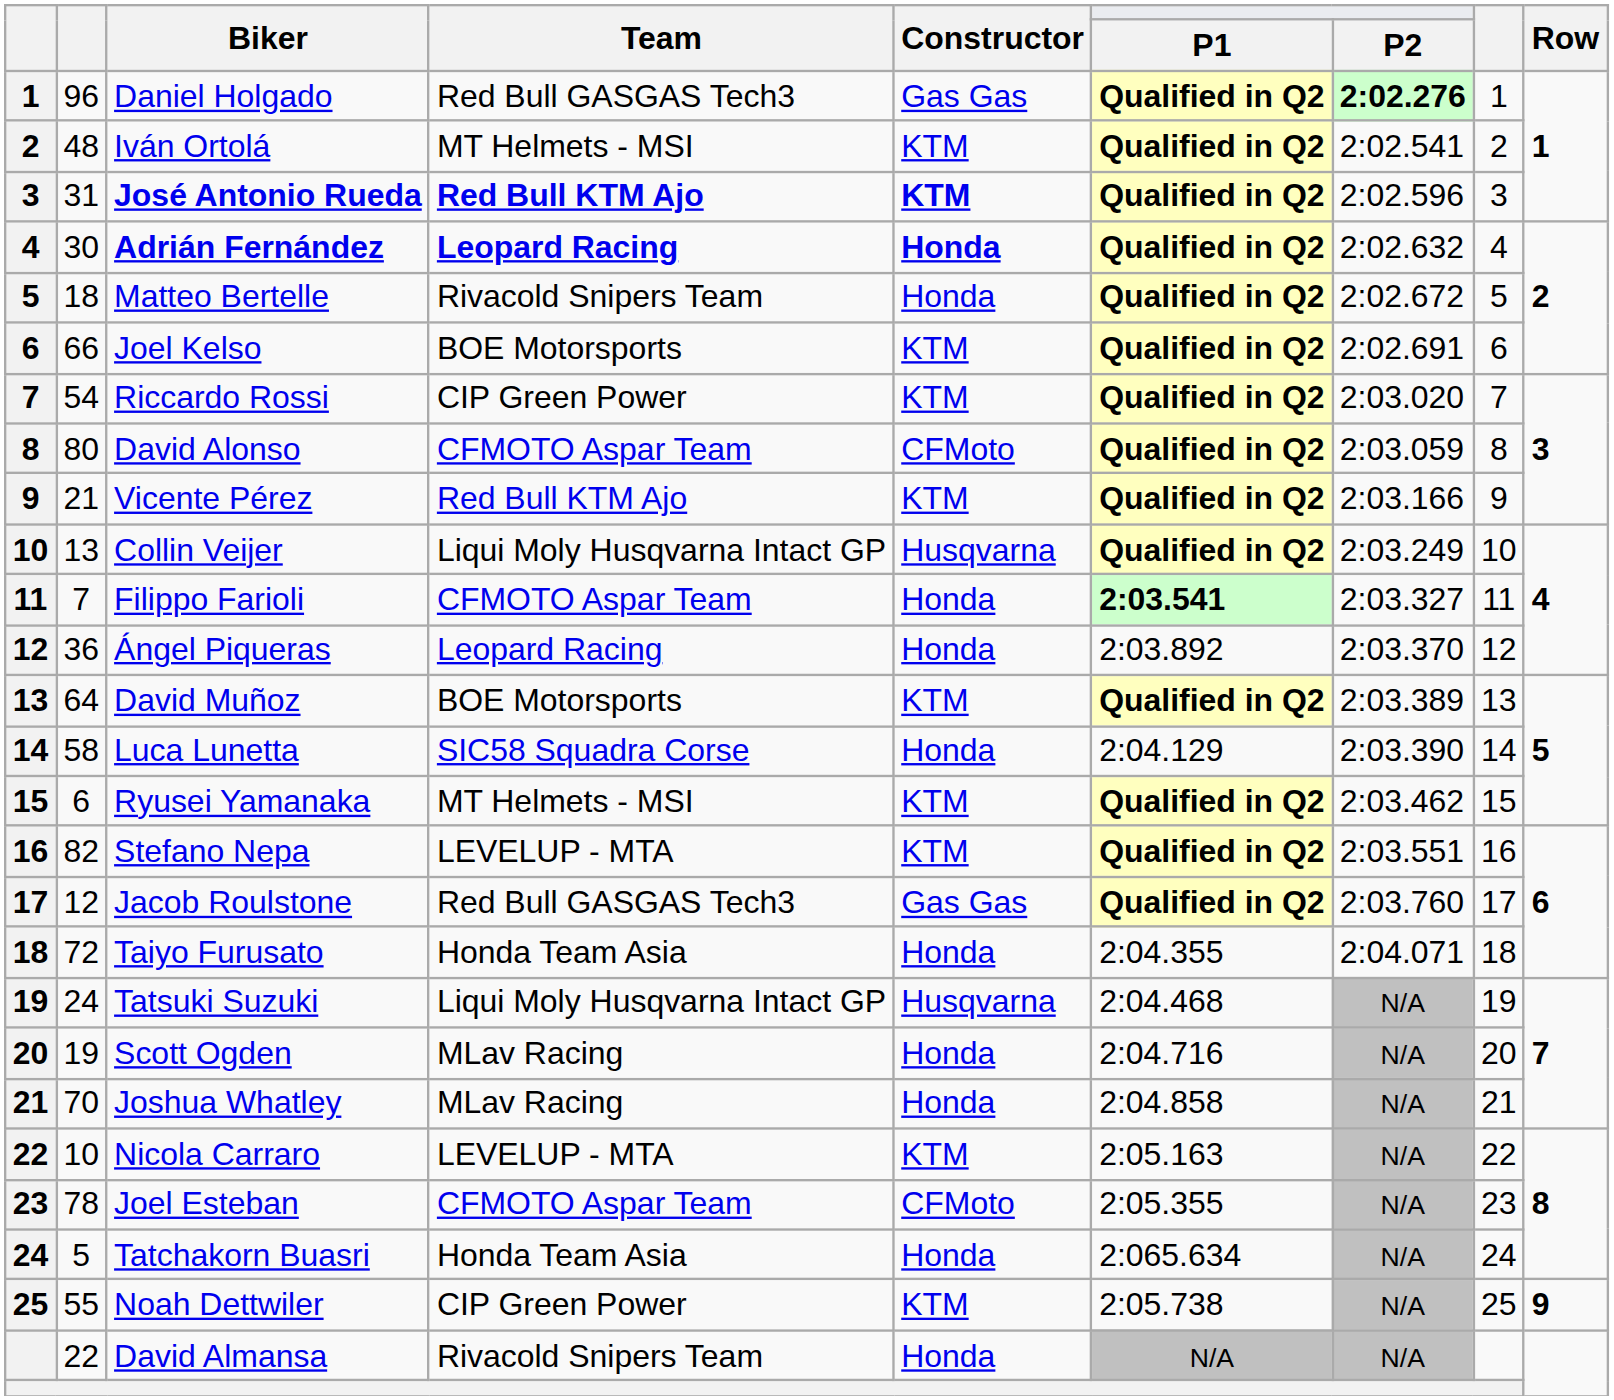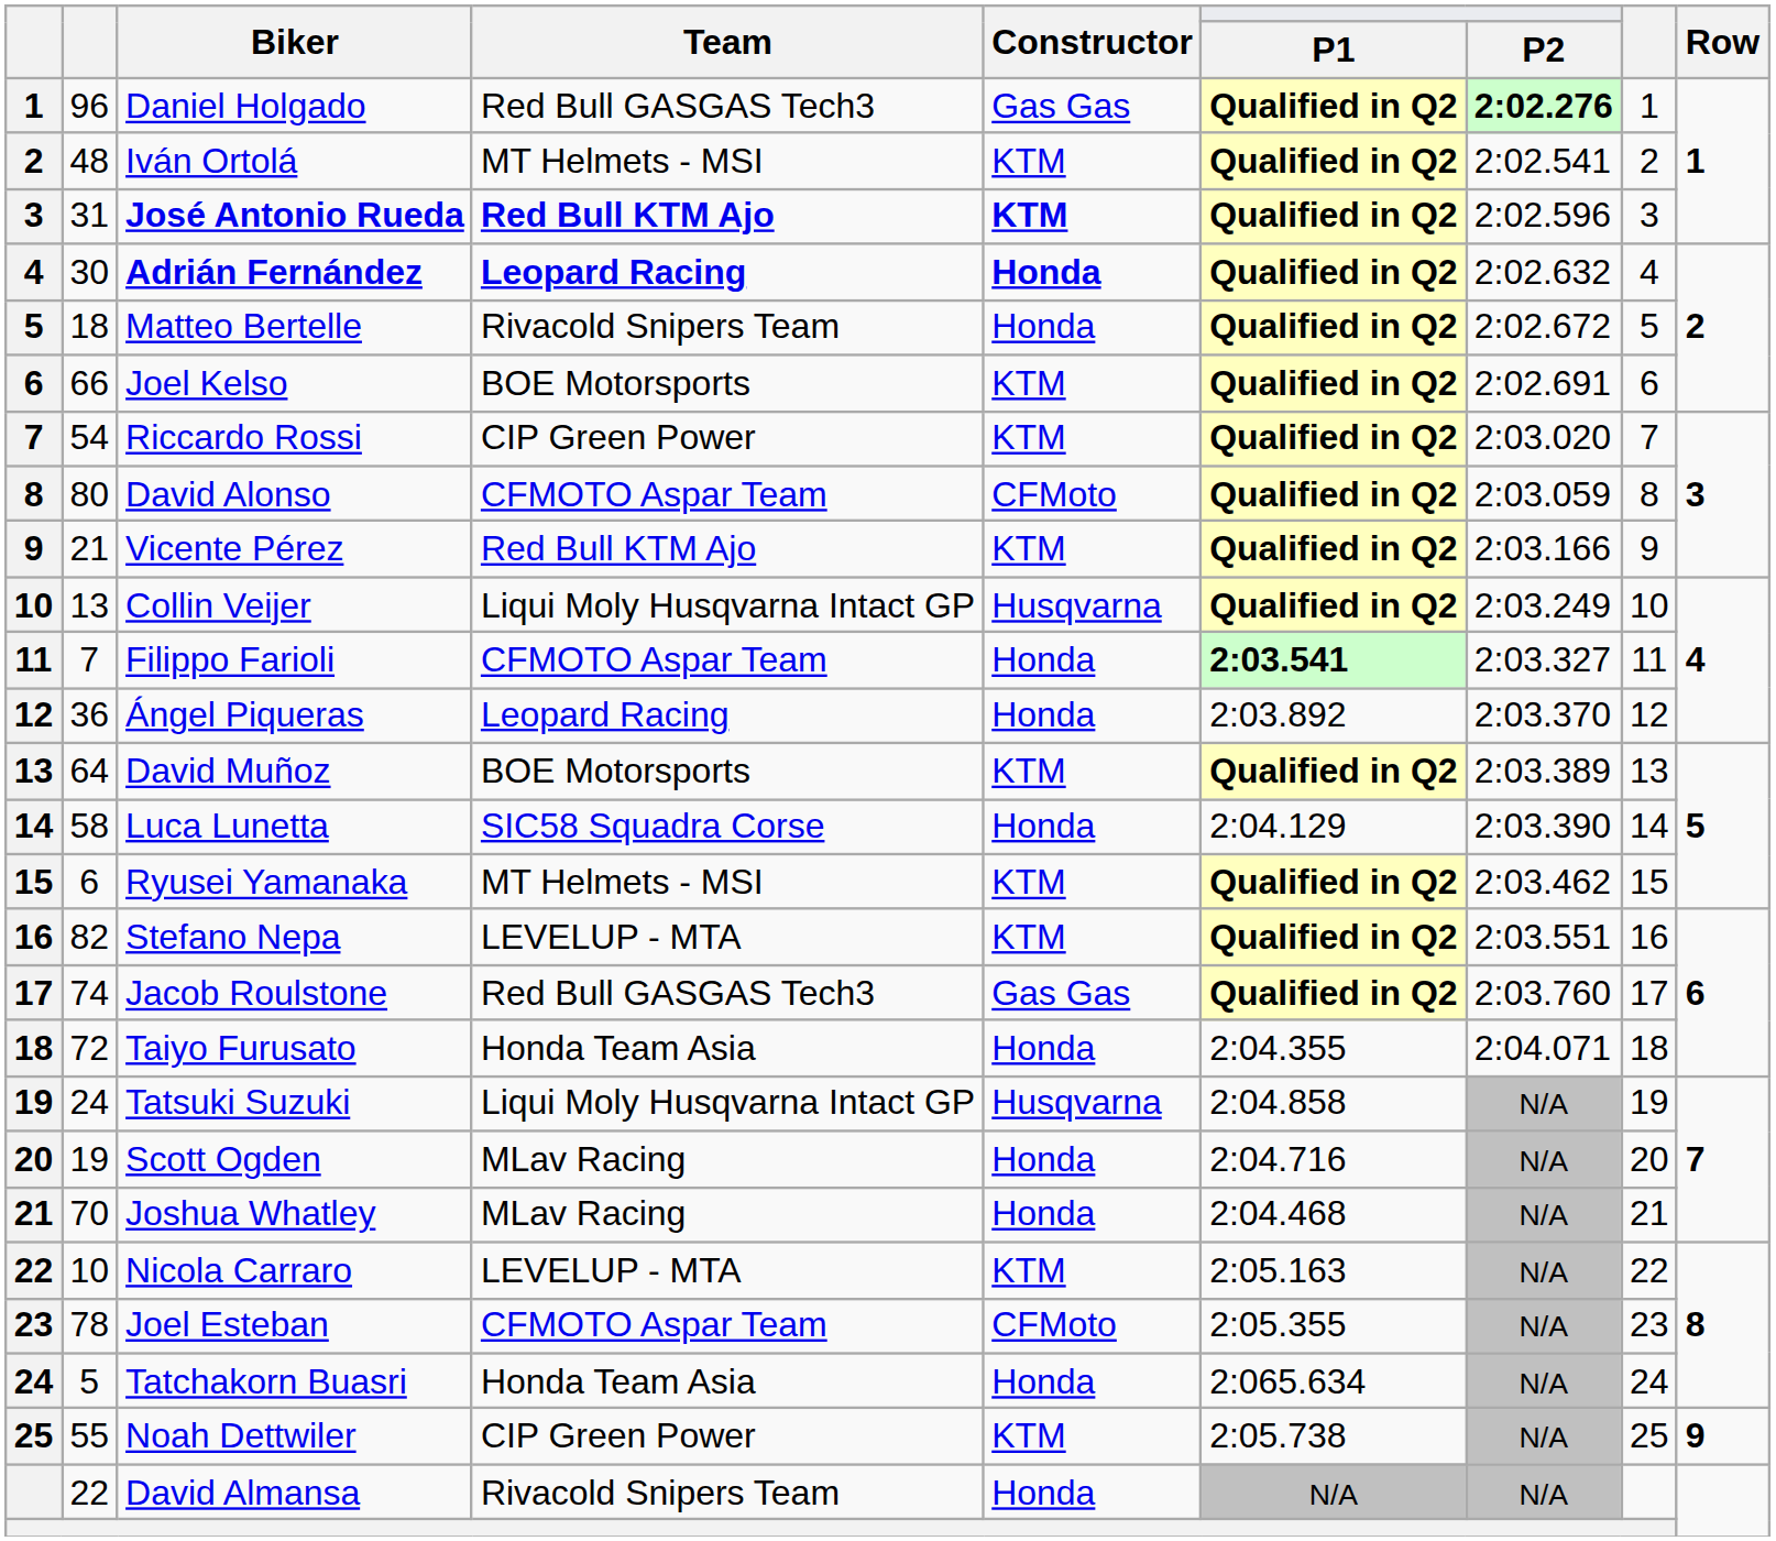 <table class="wikitable sortable" style="font-size: 85%;">
 <tr>
 <th rowspan="2"></th>
 <th rowspan="2"></th>
 <th rowspan="2">Biker</th>
 <th rowspan="2">Team</th>
 <th rowspan="2">Constructor</th>
 <th colspan="2" style="background:#eaecf0; text-align:center;"></th>
 <th rowspan="2"></th>
 <th rowspan="2">Row</th>
 </tr>
 <tr>
 <th scope="col">P1</th>
 <th scope="col">P2</th>
 </tr>
 <tr>
 <th scope="row">1</th>
 <td align="center">96</td>
 <td> <a href='#'>Daniel Holgado</a></td>
 <td>Red Bull GASGAS Tech3</td>
 <td><a href='#'>Gas Gas</a></td>
 <td style="background:#ffffbf;"><strong>Qualified in Q2</strong></td>
 <td style="background:#ccffcc;"><strong>2:02.276</strong></td>
 <td align="center">1</td>
 <td rowspan="3"><strong>1</strong></td>
 </tr>
 <tr>
 <th scope="row">2</th>
 <td align="center">48</td>
 <td> <a href='#'>Iván Ortolá</a></td>
 <td>MT Helmets - MSI</td>
 <td><a href='#'>KTM</a></td>
 <td style="background:#ffffbf;"><strong>Qualified in Q2</strong></td>
 <td>2:02.541</td>
 <td align="center">2</td>
 </tr>
 <tr>
 <th scope="row">3</th>
 <td align="center">31</td>
 <td> <strong><a href='#'>José Antonio Rueda</a></strong></td>
 <td><strong><a href='#'>Red Bull KTM Ajo</a></strong></td>
 <td><strong><a href='#'>KTM</a></strong></td>
 <td style="background:#ffffbf;"><strong>Qualified in Q2</strong></td>
 <td>2:02.596</td>
 <td align="center">3</td>
 </tr>
 <tr>
 <th scope="row">4</th>
 <td align="center">30</td>
 <td> <strong><a href='#'>Adrián Fernández</a></strong></td>
 <td><strong><a href='#'>Leopard Racing</a></strong></td>
 <td><strong><a href='#'>Honda</a></strong></td>
 <td style="background:#ffffbf;"><strong>Qualified in Q2</strong></td>
 <td>2:02.632</td>
 <td align="center">4</td>
 <td rowspan="3"><strong>2</strong></td>
 </tr>
 <tr>
 <th scope="row">5</th>
 <td align="center">18</td>
 <td> <a href='#'>Matteo Bertelle</a></td>
 <td>Rivacold Snipers Team</td>
 <td><a href='#'>Honda</a></td>
 <td style="background:#ffffbf;"><strong>Qualified in Q2</strong></td>
 <td>2:02.672</td>
 <td align="center">5</td>
 </tr>
 <tr>
 <th scope="row">6</th>
 <td align="center">66</td>
 <td> <a href='#'>Joel Kelso</a></td>
 <td>BOE Motorsports</td>
 <td><a href='#'>KTM</a></td>
 <td style="background:#ffffbf;"><strong>Qualified in Q2</strong></td>
 <td>2:02.691</td>
 <td align="center">6</td>
 </tr>
 <tr>
 <th scope="row">7</th>
 <td align="center">54</td>
 <td> <a href='#'>Riccardo Rossi</a></td>
 <td>CIP Green Power</td>
 <td><a href='#'>KTM</a></td>
 <td style="background:#ffffbf;"><strong>Qualified in Q2</strong></td>
 <td>2:03.020</td>
 <td align="center">7</td>
 <td rowspan="3"><strong>3</strong></td>
 </tr>
 <tr>
 <th scope="row">8</th>
 <td align="center">80</td>
 <td> <a href='#'>David Alonso</a></td>
 <td><a href='#'>CFMOTO Aspar Team</a></td>
 <td><a href='#'>CFMoto</a></td>
 <td style="background:#ffffbf;"><strong>Qualified in Q2</strong></td>
 <td>2:03.059</td>
 <td align="center">8</td>
 </tr>
 <tr>
 <th scope="row">9</th>
 <td align="center">21</td>
 <td> <a href='#'>Vicente Pérez</a></td>
 <td><a href='#'>Red Bull KTM Ajo</a></td>
 <td><a href='#'>KTM</a></td>
 <td style="background:#ffffbf;"><strong>Qualified in Q2</strong></td>
 <td>2:03.166</td>
 <td align="center">9</td>
 </tr>
 <tr>
 <th scope="row">10</th>
 <td align="center">13</td>
 <td> <a href='#'>Collin Veijer</a></td>
 <td>Liqui Moly Husqvarna Intact GP</td>
 <td><a href='#'>Husqvarna</a></td>
 <td style="background:#ffffbf;"><strong>Qualified in Q2</strong></td>
 <td>2:03.249</td>
 <td align="center">10</td>
 <td rowspan="3"><strong>4</strong></td>
 </tr>
 <tr>
 <th scope="row">11</th>
 <td align="center">7</td>
 <td> <a href='#'>Filippo Farioli</a></td>
 <td><a href='#'>CFMOTO Aspar Team</a></td>
 <td><a href='#'>Honda</a></td>
 <td style="background:#ccffcc;"><strong>2:03.541</strong></td>
 <td>2:03.327</td>
 <td align="center">11</td>
 </tr>
 <tr>
 <th scope="row">12</th>
 <td align="center">36</td>
 <td> <a href='#'>Ángel Piqueras</a></td>
 <td><a href='#'>Leopard Racing</a></td>
 <td><a href='#'>Honda</a></td>
 <td>2:03.892</td>
 <td>2:03.370</td>
 <td align="center">12</td>
 </tr>
 <tr>
 <th scope="row">13</th>
 <td align="center">64</td>
 <td> <a href='#'>David Muñoz</a></td>
 <td>BOE Motorsports</td>
 <td><a href='#'>KTM</a></td>
 <td style="background:#ffffbf;"><strong>Qualified in Q2</strong></td>
 <td>2:03.389</td>
 <td align="center">13</td>
 <td rowspan="3"><strong>5</strong></td>
 </tr>
 <tr>
 <th scope="row">14</th>
 <td align="center">58</td>
 <td> <a href='#'>Luca Lunetta</a></td>
 <td><a href='#'>SIC58 Squadra Corse</a></td>
 <td><a href='#'>Honda</a></td>
 <td>2:04.129</td>
 <td>2:03.390</td>
 <td align="center">14</td>
 </tr>
 <tr>
 <th scope="row">15</th>
 <td align="center">6</td>
 <td> <a href='#'>Ryusei Yamanaka</a></td>
 <td>MT Helmets - MSI</td>
 <td><a href='#'>KTM</a></td>
 <td style="background:#ffffbf;"><strong>Qualified in Q2</strong></td>
 <td>2:03.462</td>
 <td align="center">15</td>
 </tr>
 <tr>
 <th scope="row">16</th>
 <td align="center">82</td>
 <td> <a href='#'>Stefano Nepa</a></td>
 <td>LEVELUP - MTA</td>
 <td><a href='#'>KTM</a></td>
 <td style="background:#ffffbf;"><strong>Qualified in Q2</strong></td>
 <td>2:03.551</td>
 <td align="center">16</td>
 <td rowspan="3"><strong>6</strong></td>
 </tr>
 <tr>
 <th scope="row">17</th>
-<td align="center">12</td>
+<td align="center">74</td>
 <td> <a href='#'>Jacob Roulstone</a></td>
 <td>Red Bull GASGAS Tech3</td>
 <td><a href='#'>Gas Gas</a></td>
 <td style="background:#ffffbf;"><strong>Qualified in Q2</strong></td>
 <td>2:03.760</td>
 <td align="center">17</td>
 </tr>
 <tr>
 <th scope="row">18</th>
 <td align="center">72</td>
 <td> <a href='#'>Taiyo Furusato</a></td>
 <td>Honda Team Asia</td>
 <td><a href='#'>Honda</a></td>
 <td>2:04.355</td>
 <td>2:04.071</td>
 <td align="center">18</td>
 </tr>
 <tr>
 <th scope="row">19</th>
 <td align="center">24</td>
 <td> <a href='#'>Tatsuki Suzuki</a></td>
 <td>Liqui Moly Husqvarna Intact GP</td>
 <td><a href='#'>Husqvarna</a></td>
-<td>2:04.468</td>
+<td>2:04.858</td>
 <td style="background: silver" align="center" data-sort-value="22"><small>N/A</small></td>
 <td align="center">19</td>
 <td rowspan="3"><strong>7</strong></td>
 </tr>
 <tr>
 <th scope="row">20</th>
 <td align="center">19</td>
 <td> <a href='#'>Scott Ogden</a></td>
 <td>MLav Racing</td>
 <td><a href='#'>Honda</a></td>
 <td>2:04.716</td>
 <td style="background: silver" align="center" data-sort-value="22"><small>N/A</small></td>
 <td align="center">20</td>
 </tr>
 <tr>
 <th scope="row">21</th>
 <td align="center">70</td>
 <td> <a href='#'>Joshua Whatley</a></td>
 <td>MLav Racing</td>
 <td><a href='#'>Honda</a></td>
-<td>2:04.858</td>
+<td>2:04.468</td>
 <td style="background: silver" align="center" data-sort-value="22"><small>N/A</small></td>
 <td align="center">21</td>
 </tr>
 <tr>
 <th scope="row">22</th>
 <td align="center">10</td>
 <td> <a href='#'>Nicola Carraro</a></td>
 <td>LEVELUP - MTA</td>
 <td><a href='#'>KTM</a></td>
 <td>2:05.163</td>
 <td style="background: silver" align="center" data-sort-value="22"><small>N/A</small></td>
 <td align="center">22</td>
 <td rowspan="3"><strong>8</strong></td>
 </tr>
 <tr>
 <th scope="row">23</th>
 <td align="center">78</td>
 <td> <a href='#'>Joel Esteban</a></td>
 <td><a href='#'>CFMOTO Aspar Team</a></td>
 <td><a href='#'>CFMoto</a></td>
 <td>2:05.355</td>
 <td style="background: silver" align="center" data-sort-value="22"><small>N/A</small></td>
 <td align="center">23</td>
 </tr>
 <tr>
 <th scope="row">24</th>
 <td align="center">5</td>
 <td> <a href='#'>Tatchakorn Buasri</a></td>
 <td>Honda Team Asia</td>
 <td><a href='#'>Honda</a></td>
 <td>2:065.634</td>
 <td style="background: silver" align="center" data-sort-value="22"><small>N/A</small></td>
 <td align="center">24</td>
 </tr>
 <tr>
 <th scope="row">25</th>
 <td align="center">55</td>
 <td> <a href='#'>Noah Dettwiler</a></td>
 <td>CIP Green Power</td>
 <td><a href='#'>KTM</a></td>
 <td>2:05.738</td>
 <td style="background: silver" align="center" data-sort-value="22"><small>N/A</small></td>
 <td align="center">25</td>
 <td rowspan="1"><strong>9</strong></td>
 </tr>
 <tr>
 <th scope="row"></th>
 <td align="center">22</td>
 <td> <a href='#'>David Almansa</a></td>
 <td>Rivacold Snipers Team</td>
 <td><a href='#'>Honda</a></td>
 <td style="background: silver" align="center" data-sort-value="22"><small>N/A</small></td>
 <td style="background: silver" align="center" data-sort-value="22"><small>N/A</small></td>
 <td align="center"></td>
 </tr>
 <tr>
 <th colspan="8"></th>
 </tr>
 </table>
